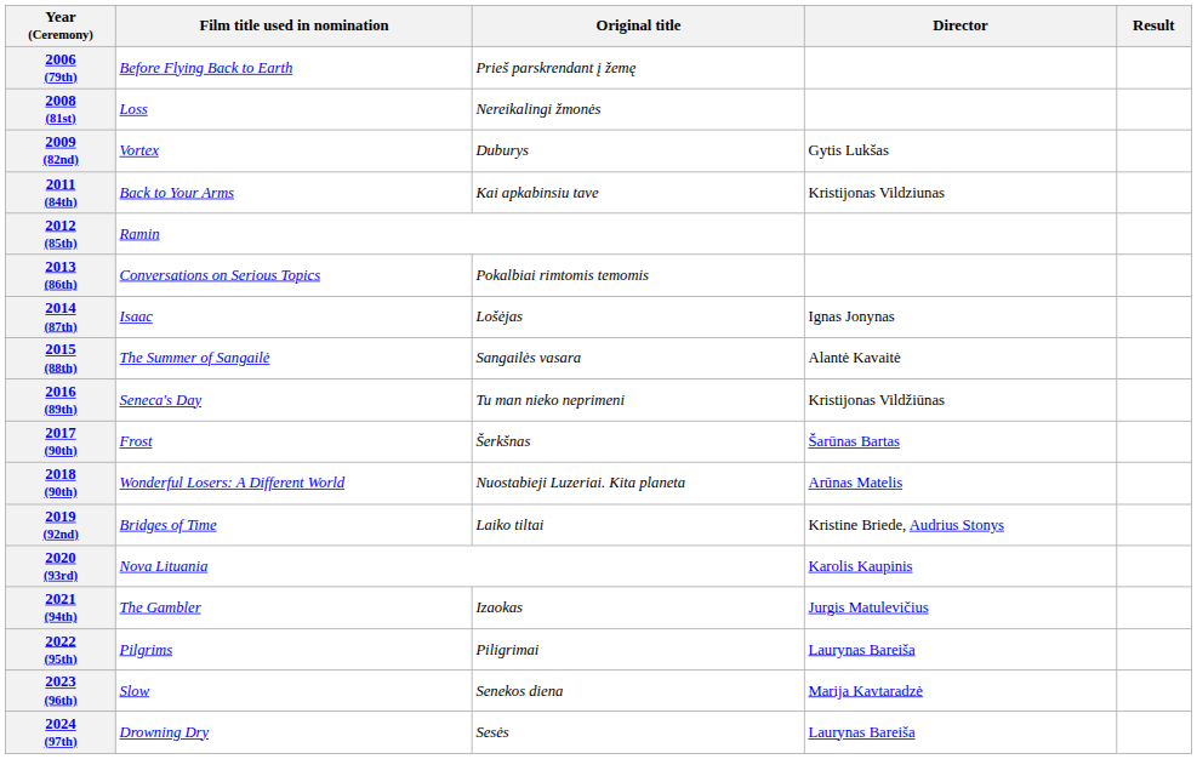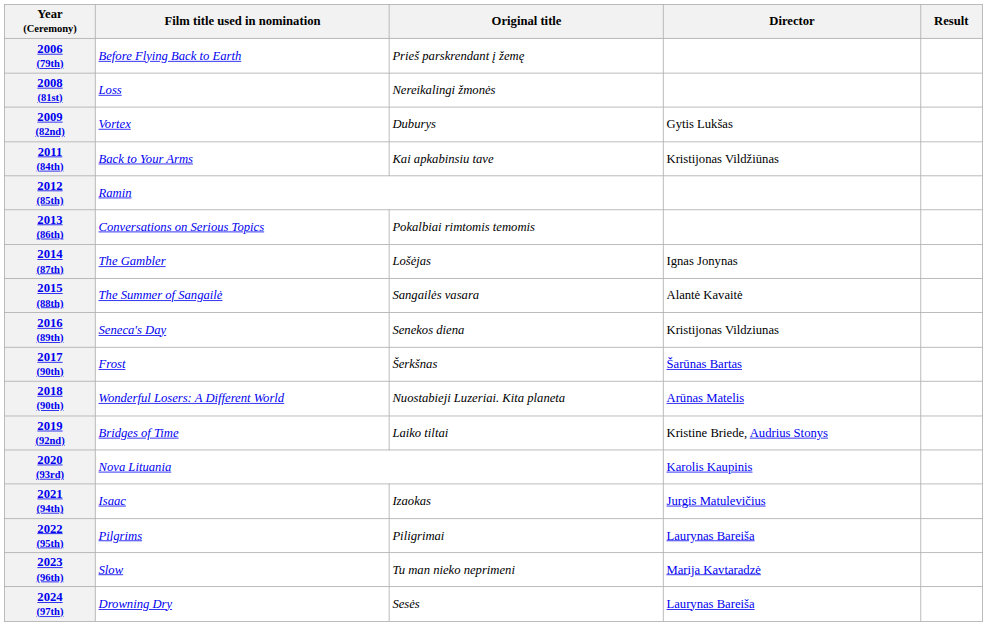 <table class="wikitable sortable" width="98%" style="background:#ffffff;">
 <tr>
 <th>Year<br><small>(Ceremony)</small></th>
 <th>Film title used in nomination</th>
 <th>Original title</th>
 <th>Director</th>
 <th>Result</th>
 </tr>
 <tr>
 <th align="center"><a href='#'>2006</a><br><small><a href='#'>(79th)</a></small></th>
 <td><em><a href='#'>Before Flying Back to Earth</a></em></td>
 <td><em>Prieš parskrendant į žemę</em></td>
 <td></td>
 <td></td>
 </tr>
 <tr>
 <th align="center"><a href='#'>2008</a><br><small><a href='#'>(81st)</a></small></th>
 <td><em><a href='#'>Loss</a></em></td>
 <td><em>Nereikalingi žmonės</em></td>
 <td></td>
 <td></td>
 </tr>
 <tr>
 <th align="center"><a href='#'>2009</a><br><small><a href='#'>(82nd)</a></small></th>
 <td><em><a href='#'>Vortex</a></em></td>
 <td><em>Duburys</em></td>
 <td>Gytis Lukšas</td>
 <td></td>
 </tr>
 <tr>
 <th align="center"><a href='#'>2011</a><br><small><a href='#'>(84th)</a></small></th>
 <td><em><a href='#'>Back to Your Arms</a></em></td>
 <td><em>Kai apkabinsiu tave</em></td>
-<td>Kristijonas Vildziunas</td>
+<td>Kristijonas Vildžiūnas</td>
 <td></td>
 </tr>
 <tr>
 <th align="center"><a href='#'>2012</a><br><small><a href='#'>(85th)</a></small></th>
 <td colspan="2"><em><a href='#'>Ramin</a></em></td>
 <td></td>
 <td></td>
 </tr>
 <tr>
 <th align="center"><a href='#'>2013</a><br><small><a href='#'>(86th)</a></small></th>
 <td><em><a href='#'>Conversations on Serious Topics</a></em></td>
 <td><em>Pokalbiai rimtomis temomis</em></td>
 <td></td>
 <td></td>
 </tr>
 <tr>
 <th align="center"><a href='#'>2014</a><br><small><a href='#'>(87th)</a></small></th>
-<td><em><a href='#'>Isaac</a></em></td>
+<td><em><a href='#'>The Gambler</a></em></td>
 <td><em>Lošėjas</em></td>
 <td>Ignas Jonynas</td>
 <td></td>
 </tr>
 <tr>
 <th align="center"><a href='#'>2015</a><br><small><a href='#'>(88th)</a></small></th>
 <td><em><a href='#'>The Summer of Sangailė</a></em></td>
 <td><em>Sangailės vasara</em></td>
 <td>Alantė Kavaitė</td>
 <td></td>
 </tr>
 <tr>
 <th align="center"><a href='#'>2016</a><br><small><a href='#'>(89th)</a></small></th>
 <td><em><a href='#'>Seneca's Day</a></em></td>
-<td><em>Tu man nieko neprimeni</em></td>
-<td>Kristijonas Vildžiūnas</td>
+<td><em>Senekos diena</em></td>
+<td>Kristijonas Vildziunas</td>
 <td></td>
 </tr>
 <tr>
 <th align="center"><a href='#'>2017</a><br><small><a href='#'>(90th)</a></small></th>
 <td><em><a href='#'>Frost</a></em></td>
 <td><em>Šerkšnas</em></td>
 <td><a href='#'>Šarūnas Bartas</a></td>
 <td></td>
 </tr>
 <tr>
 <th align="center"><a href='#'>2018</a><br><small><a href='#'>(90th)</a></small></th>
 <td><em><a href='#'>Wonderful Losers: A Different World</a></em></td>
 <td><em>Nuostabieji Luzeriai. Kita planeta</em></td>
 <td><a href='#'>Arūnas Matelis</a></td>
 <td></td>
 </tr>
 <tr>
 <th align="center"><a href='#'>2019</a><br><small><a href='#'>(92nd)</a></small></th>
 <td><em><a href='#'>Bridges of Time</a></em></td>
 <td><em>Laiko tiltai</em></td>
 <td>Kristine Briede, <a href='#'>Audrius Stonys</a></td>
 <td></td>
 </tr>
 <tr>
 <th align="center"><a href='#'>2020</a><br><small><a href='#'>(93rd)</a></small></th>
 <td colspan="2"><em><a href='#'>Nova Lituania</a></em></td>
 <td><a href='#'>Karolis Kaupinis</a></td>
 <td></td>
 </tr>
 <tr>
 <th align="center"><a href='#'>2021</a><br><small><a href='#'>(94th)</a></small></th>
-<td><em><a href='#'>The Gambler</a></em></td>
+<td><em><a href='#'>Isaac</a></em></td>
 <td><em>Izaokas</em></td>
 <td><a href='#'>Jurgis Matulevičius</a></td>
 <td></td>
 </tr>
 <tr>
 <th align="center"><a href='#'>2022</a><br><small><a href='#'>(95th)</a></small></th>
 <td><em><a href='#'>Pilgrims</a></em></td>
 <td><em>Piligrimai</em></td>
 <td><a href='#'>Laurynas Bareiša</a></td>
 <td></td>
 </tr>
 <tr>
 <th align="center"><a href='#'>2023</a><br><small><a href='#'>(96th)</a></small></th>
 <td><em><a href='#'>Slow</a></em></td>
-<td><em>Senekos diena</em></td>
+<td><em>Tu man nieko neprimeni</em></td>
 <td><a href='#'>Marija Kavtaradzė</a></td>
 <td></td>
 </tr>
 <tr>
 <th align="center"><a href='#'>2024</a><br><small><a href='#'>(97th)</a></small></th>
 <td><em><a href='#'>Drowning Dry</a></em></td>
 <td><em>Sesės</em></td>
 <td><a href='#'>Laurynas Bareiša</a></td>
 <td></td>
 </tr>
 </table>
